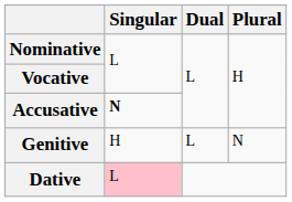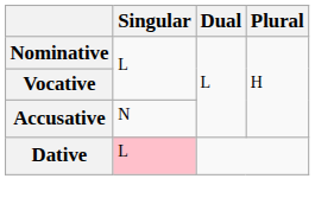 <table class="wikitable">
 <tr>
 <th></th>
 <th>Singular</th>
 <th>Dual</th>
 <th>Plural</th>
 </tr>
 <tr>
 <th>Nominative</th>
 <td rowspan="2"><sup>L</sup></td>
 <td rowspan="3"><sup>L</sup></td>
 <td rowspan="3"><sup>H</sup></td>
 </tr>
 <tr>
 <th>Vocative</th>
 </tr>
 <tr>
 <th>Accusative</th>
-<td><strong><sup>N</sup></strong></td>
-</tr>
-<tr>
-<th>Genitive</th>
-<td><sup>H</sup></td>
-<td><sup>L</sup></td>
 <td><sup>N</sup></td>
 </tr>
 <tr>
 <th>Dative</th>
 <td style="background: pink;"><sup>L</sup></td>
 <td colspan="2"></td>
 </tr>
 </table>
